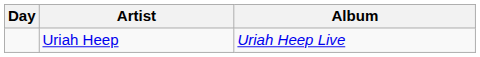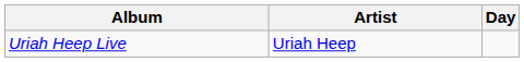 <table class="wikitable" border="1">
 <tr>
+<th width="250">Album</th>
+<th width="200">Artist</th>
 <th>Day</th>
-<th width="200">Artist</th>
-<th width="250">Album</th>
 </tr>
 <tr>
+<td><em><a href='#'>Uriah Heep Live</a></em></td>
+<td><a href='#'>Uriah Heep</a></td>
 <td style="text-align:center;" rowspan="1"></td>
-<td><a href='#'>Uriah Heep</a></td>
-<td><em><a href='#'>Uriah Heep Live</a></em></td>
 </tr>
 </table>
